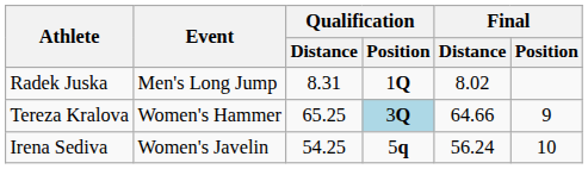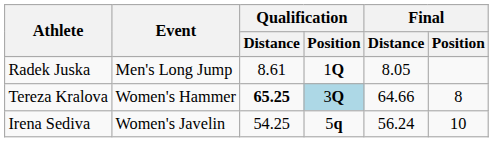 <table class=wikitable style="font-size:90%">
 <tr>
 <th rowspan="2">Athlete</th>
 <th rowspan="2">Event</th>
 <th colspan="2">Qualification</th>
 <th colspan="2">Final</th>
 </tr>
 <tr style="font-size:95%">
 <th>Distance</th>
 <th>Position</th>
 <th>Distance</th>
 <th>Position</th>
 </tr>
 <tr align=center>
 <td align=left>Radek Juska</td>
 <td align=left>Men's Long Jump</td>
-<td>8.31</td>
+<td>8.61</td>
 <td>1<strong>Q</strong></td>
-<td>8.02</td>
+<td>8.05</td>
 <td></td>
 </tr>
 <tr align=center>
 <td align=left>Tereza Kralova</td>
 <td align=left>Women's Hammer</td>
-<td>65.25</td>
+<td><strong>65.25</strong></td>
 <td style="background: lightblue;">3<strong>Q</strong></td>
 <td>64.66</td>
-<td>9</td>
+<td>8</td>
 </tr>
 <tr align=center>
 <td align=left>Irena Sediva</td>
 <td align=left>Women's Javelin</td>
 <td>54.25</td>
 <td>5<strong>q</strong></td>
 <td>56.24</td>
 <td>10</td>
 </tr>
 </table>
